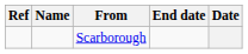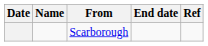 <table class="wikitable sortable plainrowheaders">
 <tr>
-<th scope=col class=unsortable>Ref</th>
+<th scope=col>Date</th>
 <th scope=col>Name</th>
 <th scope=col>From</th>
 <th scope=col>End date</th>
-<th scope=col>Date</th>
+<th scope=col class=unsortable>Ref</th>
 </tr>
 <tr>
-<td></td>
+<th scope=row></th>
 <td></td>
 <td><a href='#'>Scarborough</a></td>
 <td></td>
-<th scope=row></th>
+<td></td>
 </tr>
 </table>
